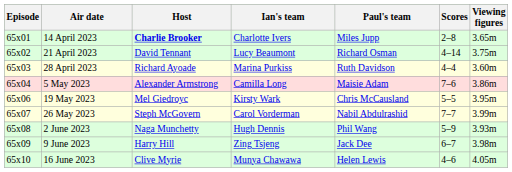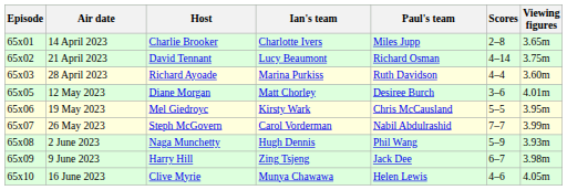 <table class="wikitable"  style="width:840px; background:#dfd;">
 <tr>
 <th style="width:5%;">Episode</th>
 <th style="width:21%;">Air date</th>
 <th style="width:22%;">Host</th>
 <th style="width:23%;">Ian's team</th>
 <th style="width:23%;">Paul's team</th>
 <th style="width:5%;">Scores</th>
 <th style="width:120%;">Viewing figures</th>
 </tr>
 <tr>
 <td>65x01</td>
 <td>14 April 2023</td>
-<td><strong><a href='#'>Charlie Brooker</a></strong></td>
+<td><a href='#'>Charlie Brooker</a></td>
 <td><a href='#'>Charlotte Ivers</a></td>
 <td><a href='#'>Miles Jupp</a></td>
 <td>2–8</td>
 <td>3.65m</td>
 </tr>
 <tr>
 <td>65x02</td>
 <td>21 April 2023</td>
 <td><a href='#'>David Tennant</a></td>
 <td><a href='#'>Lucy Beaumont</a></td>
 <td><a href='#'>Richard Osman</a></td>
 <td>4–14</td>
 <td>3.75m</td>
 </tr>
 <tr style="background:#ffd;">
 <td>65x03</td>
 <td>28 April 2023</td>
 <td><a href='#'>Richard Ayoade</a></td>
 <td><a href='#'>Marina Purkiss</a></td>
 <td><a href='#'>Ruth Davidson</a></td>
 <td>4–4</td>
 <td>3.60m</td>
 </tr>
-<tr style="background:#fdd;">
-<td>65x04</td>
-<td>5 May 2023</td>
-<td><a href='#'>Alexander Armstrong</a></td>
-<td><a href='#'>Camilla Long</a></td>
-<td><a href='#'>Maisie Adam</a></td>
-<td>7–6</td>
-<td>3.86m</td>
+<tr>
+<td>65x05</td>
+<td>12 May 2023</td>
+<td><a href='#'>Diane Morgan</a></td>
+<td><a href='#'>Matt Chorley</a></td>
+<td><a href='#'>Desiree Burch</a></td>
+<td>3–6</td>
+<td>4.01m</td>
 </tr>
 <tr style="background:#ffd;">
 <td>65x06</td>
 <td>19 May 2023</td>
 <td><a href='#'>Mel Giedroyc</a></td>
 <td><a href='#'>Kirsty Wark</a></td>
 <td><a href='#'>Chris McCausland</a></td>
 <td>5–5</td>
 <td>3.95m</td>
 </tr>
 <tr style="background:#ffd;">
 <td>65x07</td>
 <td>26 May 2023</td>
 <td><a href='#'>Steph McGovern</a></td>
 <td><a href='#'>Carol Vorderman</a></td>
 <td><a href='#'>Nabil Abdulrashid</a></td>
 <td>7–7</td>
 <td>3.99m</td>
 </tr>
 <tr>
 <td>65x08</td>
 <td>2 June 2023</td>
 <td><a href='#'>Naga Munchetty</a></td>
 <td><a href='#'>Hugh Dennis</a></td>
 <td><a href='#'>Phil Wang</a></td>
 <td>5–9</td>
 <td>3.93m</td>
 </tr>
 <tr>
 <td>65x09</td>
 <td>9 June 2023</td>
 <td><a href='#'>Harry Hill</a></td>
 <td><a href='#'>Zing Tsjeng</a></td>
 <td><a href='#'>Jack Dee</a></td>
 <td>6–7</td>
 <td>3.98m</td>
 </tr>
 <tr>
 <td>65x10</td>
 <td>16 June 2023</td>
 <td><a href='#'>Clive Myrie</a></td>
 <td><a href='#'>Munya Chawawa</a></td>
 <td><a href='#'>Helen Lewis</a></td>
 <td>4–6</td>
 <td>4.05m</td>
 </tr>
 </table>
